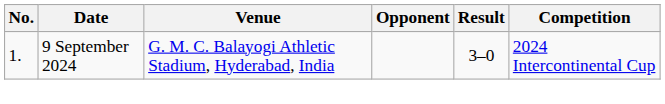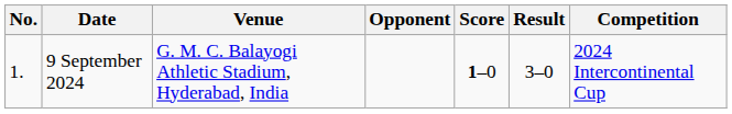 <table class="wikitable">
 <tr>
 <th>No.</th>
 <th>Date</th>
 <th>Venue</th>
 <th>Opponent</th>
+<th>Score</th>
 <th>Result</th>
 <th>Competition</th>
 </tr>
 <tr>
 <td>1.</td>
 <td>9 September 2024</td>
 <td><a href='#'>G. M. C. Balayogi Athletic Stadium</a>, <a href='#'>Hyderabad</a>, <a href='#'>India</a></td>
 <td></td>
+<td align=center><strong>1</strong>–0</td>
 <td align=center>3–0</td>
 <td><a href='#'>2024 Intercontinental Cup</a></td>
 </tr>
 </table>
